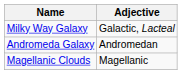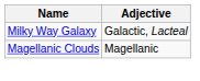 <table class="wikitable">
 <tr>
 <th>Name</th>
 <th>Adjective</th>
 </tr>
 <tr>
 <td><a href='#'>Milky Way Galaxy</a></td>
 <td>Galactic, <em>Lacteal</em></td>
 </tr>
 <tr>
-<td><a href='#'>Andromeda Galaxy</a></td>
-<td>Andromedan</td>
-</tr>
-<tr>
 <td><a href='#'>Magellanic Clouds</a></td>
 <td>Magellanic</td>
 </tr>
 </table>
